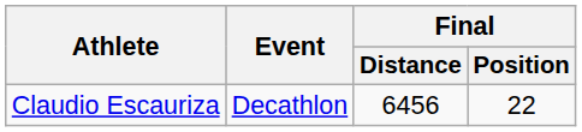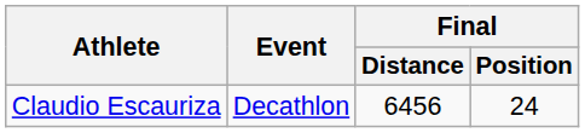 <table class=wikitable style="font-size:90%">
 <tr>
 <th rowspan="2">Athlete</th>
 <th rowspan="2">Event</th>
 <th colspan="2">Final</th>
 </tr>
 <tr style="font-size:95%">
 <th>Distance</th>
 <th>Position</th>
 </tr>
 <tr align=center>
 <td align=left><a href='#'>Claudio Escauriza</a></td>
 <td align=left><a href='#'>Decathlon</a></td>
 <td>6456</td>
-<td>22</td>
+<td>24</td>
 </tr>
 </table>
